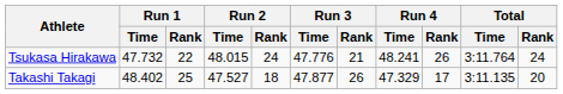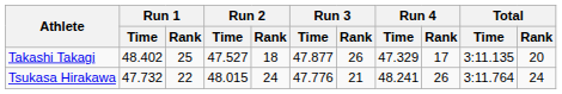 <table class="wikitable" border="1" style="font-size:90%">
 <tr>
 <th rowspan="2">Athlete</th>
 <th colspan="2">Run 1</th>
 <th colspan="2">Run 2</th>
 <th colspan="2">Run 3</th>
 <th colspan="2">Run 4</th>
 <th colspan="2">Total</th>
 </tr>
 <tr>
 <th>Time</th>
 <th>Rank</th>
 <th>Time</th>
 <th>Rank</th>
 <th>Time</th>
 <th>Rank</th>
 <th>Time</th>
 <th>Rank</th>
 <th>Time</th>
 <th>Rank</th>
 </tr>
 <tr>
+<td><a href='#'>Takashi Takagi</a></td>
+<td align="center">48.402</td>
+<td align="center">25</td>
+<td align="center">47.527</td>
+<td align="center">18</td>
+<td align="center">47.877</td>
+<td align="center">26</td>
+<td align="center">47.329</td>
+<td align="center">17</td>
+<td align="center">3:11.135</td>
+<td align="center">20</td>
+</tr>
+<tr>
 <td><a href='#'>Tsukasa Hirakawa</a></td>
 <td align="center">47.732</td>
 <td align="center">22</td>
 <td align="center">48.015</td>
 <td align="center">24</td>
 <td align="center">47.776</td>
 <td align="center">21</td>
 <td align="center">48.241</td>
 <td align="center">26</td>
 <td align="center">3:11.764</td>
 <td align="center">24</td>
 </tr>
-<tr>
-<td><a href='#'>Takashi Takagi</a></td>
-<td align="center">48.402</td>
-<td align="center">25</td>
-<td align="center">47.527</td>
-<td align="center">18</td>
-<td align="center">47.877</td>
-<td align="center">26</td>
-<td align="center">47.329</td>
-<td align="center">17</td>
-<td align="center">3:11.135</td>
-<td align="center">20</td>
-</tr>
 </table>
